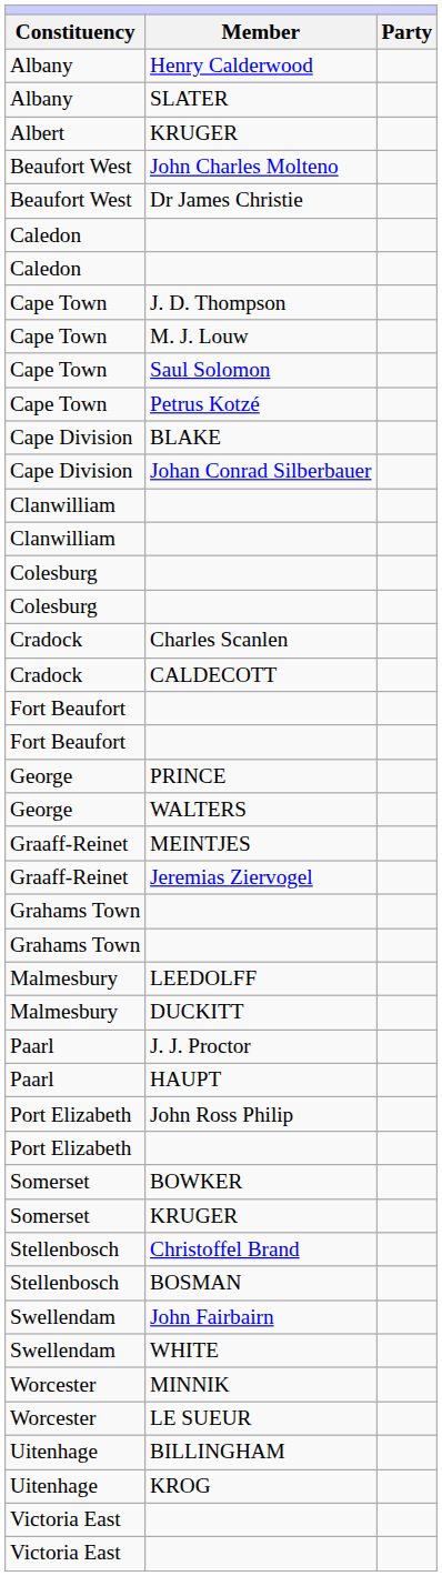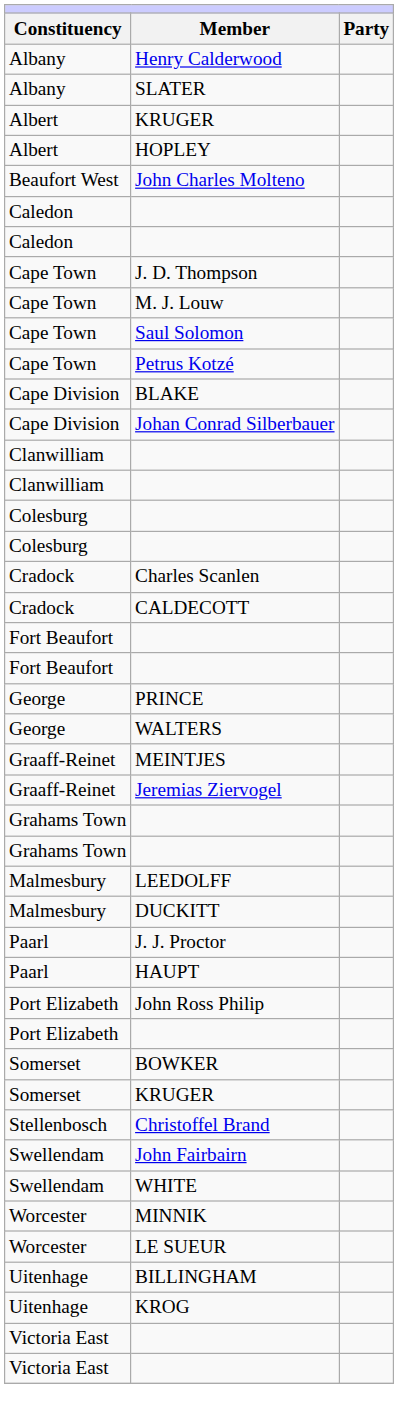 <table class="sortable wikitable" id="elected-mps">
 <tr>
 <td colspan="3" bgcolor="ccccff"></td>
 </tr>
 <tr>
 <th>Constituency</th>
 <th>Member</th>
 <th>Party</th>
 </tr>
 <tr>
 <td>Albany</td>
 <td><a href='#'>Henry Calderwood</a></td>
 <td></td>
 </tr>
 <tr>
 <td>Albany</td>
 <td>SLATER</td>
 <td></td>
 </tr>
 <tr>
 <td>Albert</td>
 <td>KRUGER</td>
 <td></td>
 </tr>
 <tr>
-<td>Beaufort West</td>
-<td><a href='#'>John Charles Molteno</a></td>
+<td>Albert</td>
+<td>HOPLEY</td>
 <td></td>
 </tr>
 <tr>
 <td>Beaufort West</td>
-<td>Dr James Christie</td>
+<td><a href='#'>John Charles Molteno</a></td>
 <td></td>
 </tr>
 <tr>
 <td>Caledon</td>
 <td></td>
 <td></td>
 </tr>
 <tr>
 <td>Caledon</td>
 <td></td>
 <td></td>
 </tr>
 <tr>
 <td>Cape Town</td>
 <td>J. D. Thompson</td>
 <td></td>
 </tr>
 <tr>
 <td>Cape Town</td>
 <td>M. J. Louw</td>
 <td></td>
 </tr>
 <tr>
 <td>Cape Town</td>
 <td><a href='#'>Saul Solomon</a></td>
 <td></td>
 </tr>
 <tr>
 <td>Cape Town</td>
 <td><a href='#'>Petrus Kotzé</a></td>
 <td></td>
 </tr>
 <tr>
 <td>Cape Division</td>
 <td>BLAKE</td>
 <td></td>
 </tr>
 <tr>
 <td>Cape Division</td>
 <td><a href='#'>Johan Conrad Silberbauer</a></td>
 <td></td>
 </tr>
 <tr>
 <td>Clanwilliam</td>
 <td></td>
 <td></td>
 </tr>
 <tr>
 <td>Clanwilliam</td>
 <td></td>
 <td></td>
 </tr>
 <tr>
 <td>Colesburg</td>
 <td></td>
 <td></td>
 </tr>
 <tr>
 <td>Colesburg</td>
 <td></td>
 <td></td>
 </tr>
 <tr>
 <td>Cradock</td>
 <td>Charles Scanlen</td>
 <td></td>
 </tr>
 <tr>
 <td>Cradock</td>
 <td>CALDECOTT</td>
 <td></td>
 </tr>
 <tr>
 <td>Fort Beaufort</td>
 <td></td>
 <td></td>
 </tr>
 <tr>
 <td>Fort Beaufort</td>
 <td></td>
 <td></td>
 </tr>
 <tr>
 <td>George</td>
 <td>PRINCE</td>
 <td></td>
 </tr>
 <tr>
 <td>George</td>
 <td>WALTERS</td>
 <td></td>
 </tr>
 <tr>
 <td>Graaff-Reinet</td>
 <td>MEINTJES</td>
 <td></td>
 </tr>
 <tr>
 <td>Graaff-Reinet</td>
 <td><a href='#'>Jeremias Ziervogel</a></td>
 <td></td>
 </tr>
 <tr>
 <td>Grahams Town</td>
 <td></td>
 <td></td>
 </tr>
 <tr>
 <td>Grahams Town</td>
 <td></td>
 <td></td>
 </tr>
 <tr>
 <td>Malmesbury</td>
 <td>LEEDOLFF</td>
 <td></td>
 </tr>
 <tr>
 <td>Malmesbury</td>
 <td>DUCKITT</td>
 <td></td>
 </tr>
 <tr>
 <td>Paarl</td>
 <td>J. J. Proctor</td>
 <td></td>
 </tr>
 <tr>
 <td>Paarl</td>
 <td>HAUPT</td>
 <td></td>
 </tr>
 <tr>
 <td>Port Elizabeth</td>
 <td>John Ross Philip</td>
 <td></td>
 </tr>
 <tr>
 <td>Port Elizabeth</td>
 <td></td>
 <td></td>
 </tr>
 <tr>
 <td>Somerset</td>
 <td>BOWKER</td>
 <td></td>
 </tr>
 <tr>
 <td>Somerset</td>
 <td>KRUGER</td>
 <td></td>
 </tr>
 <tr>
 <td>Stellenbosch</td>
 <td><a href='#'>Christoffel Brand</a></td>
 <td></td>
 </tr>
 <tr>
-<td>Stellenbosch</td>
-<td>BOSMAN</td>
-<td></td>
-</tr>
-<tr>
 <td>Swellendam</td>
 <td><a href='#'>John Fairbairn</a></td>
 <td></td>
 </tr>
 <tr>
 <td>Swellendam</td>
 <td>WHITE</td>
 <td></td>
 </tr>
 <tr>
 <td>Worcester</td>
 <td>MINNIK</td>
 <td></td>
 </tr>
 <tr>
 <td>Worcester</td>
 <td>LE SUEUR</td>
 <td></td>
 </tr>
 <tr>
 <td>Uitenhage</td>
 <td>BILLINGHAM</td>
 <td></td>
 </tr>
 <tr>
 <td>Uitenhage</td>
 <td>KROG</td>
 <td></td>
 </tr>
 <tr>
 <td>Victoria East</td>
 <td></td>
 <td></td>
 </tr>
 <tr>
 <td>Victoria East</td>
 <td></td>
 <td></td>
 </tr>
 <tr>
 </tr>
 </table>
